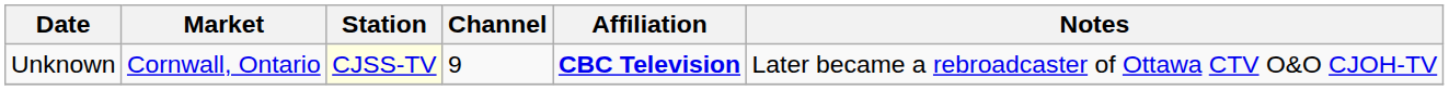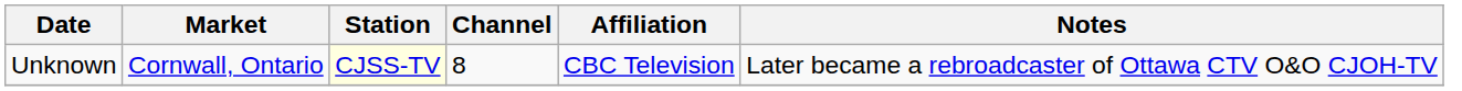 <table class="wikitable">
 <tr>
 <th>Date</th>
 <th>Market</th>
 <th>Station</th>
 <th>Channel</th>
 <th>Affiliation</th>
 <th>Notes</th>
 </tr>
 <tr>
 <td>Unknown</td>
 <td><a href='#'>Cornwall, Ontario</a></td>
 <td style="background: lightyellow;"><a href='#'>CJSS-TV</a></td>
-<td>9</td>
-<td><strong><a href='#'>CBC Television</a></strong></td>
+<td>8</td>
+<td><a href='#'>CBC Television</a></td>
 <td>Later became a <a href='#'>rebroadcaster</a> of <a href='#'>Ottawa</a> <a href='#'>CTV</a> O&O <a href='#'>CJOH-TV</a></td>
 </tr>
 <tr>
 </tr>
 </table>
